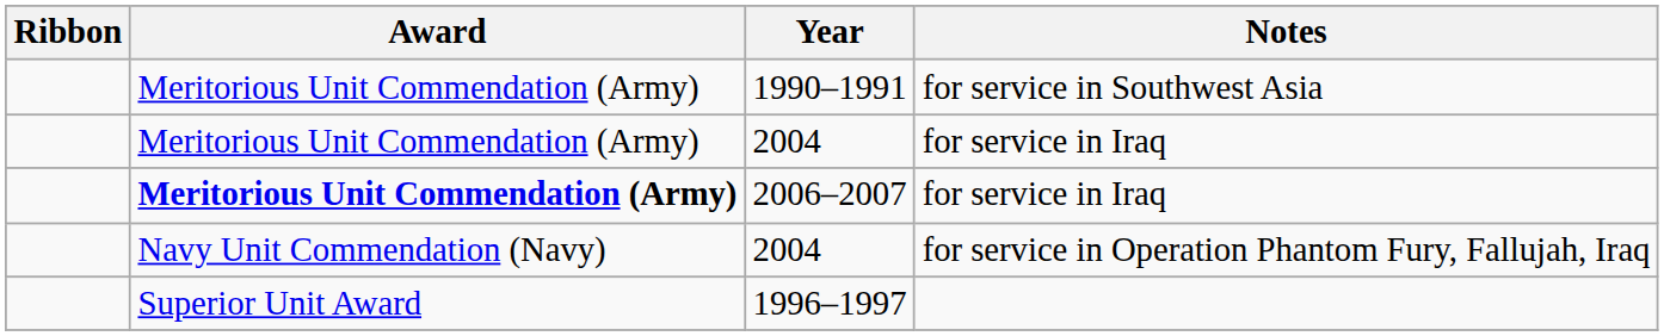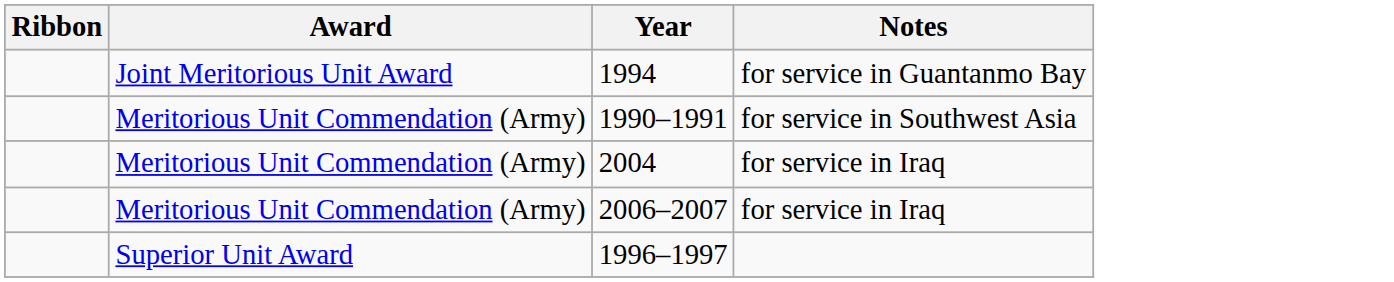 <table class="wikitable">
 <tr>
 <th>Ribbon</th>
 <th>Award</th>
 <th>Year</th>
 <th>Notes</th>
+</tr>
+<tr>
+<td></td>
+<td><a href='#'>Joint Meritorious Unit Award</a></td>
+<td>1994</td>
+<td>for service in Guantanmo Bay</td>
 </tr>
 <tr>
 <td></td>
 <td><a href='#'>Meritorious Unit Commendation</a> (Army)</td>
 <td>1990–1991</td>
 <td>for service in Southwest Asia</td>
 </tr>
 <tr>
 <td></td>
 <td><a href='#'>Meritorious Unit Commendation</a> (Army)</td>
 <td>2004</td>
 <td>for service in Iraq</td>
 </tr>
 <tr>
 <td></td>
-<td><strong><a href='#'>Meritorious Unit Commendation</a> (Army)</strong></td>
+<td><a href='#'>Meritorious Unit Commendation</a> (Army)</td>
 <td>2006–2007</td>
 <td>for service in Iraq</td>
-</tr>
-<tr>
-<td></td>
-<td><a href='#'>Navy Unit Commendation</a> (Navy)</td>
-<td>2004</td>
-<td>for service in Operation Phantom Fury, Fallujah, Iraq</td>
 </tr>
 <tr>
 <td></td>
 <td><a href='#'>Superior Unit Award</a></td>
 <td>1996–1997</td>
 <td></td>
 </tr>
 </table>
